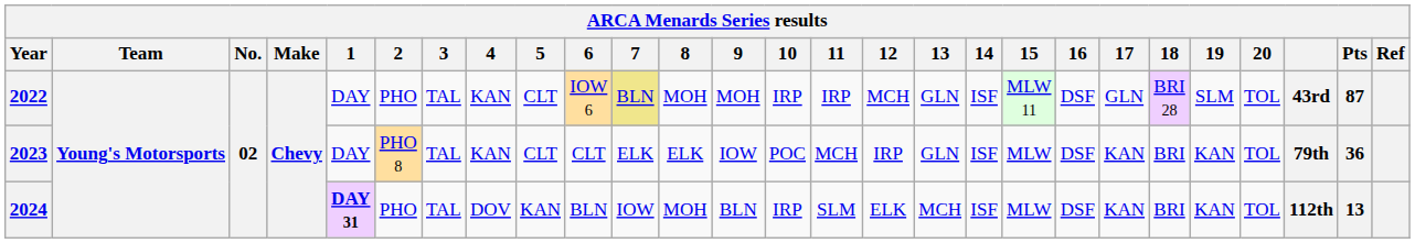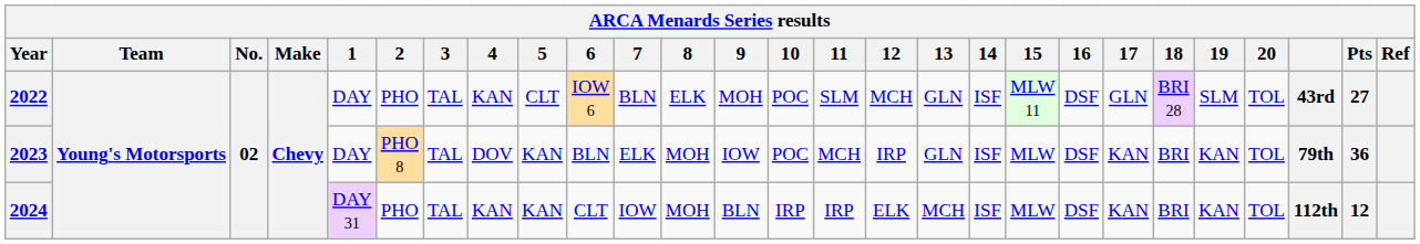 <table class="wikitable" style="text-align:center; font-size:75%">
 <tr>
 <th colspan=27><a href='#'>ARCA Menards Series</a> results</th>
 </tr>
 <tr>
 <th>Year</th>
 <th>Team</th>
 <th>No.</th>
 <th>Make</th>
 <th>1</th>
 <th>2</th>
 <th>3</th>
 <th>4</th>
 <th>5</th>
 <th>6</th>
 <th>7</th>
 <th>8</th>
 <th>9</th>
 <th>10</th>
 <th>11</th>
 <th>12</th>
 <th>13</th>
 <th>14</th>
 <th>15</th>
 <th>16</th>
 <th>17</th>
 <th>18</th>
 <th>19</th>
 <th>20</th>
 <th></th>
 <th>Pts</th>
 <th>Ref</th>
 </tr>
 <tr>
 <th><a href='#'>2022</a></th>
 <th rowspan=3><a href='#'>Young's Motorsports</a></th>
 <th rowspan=3>02</th>
 <th rowspan=3><a href='#'>Chevy</a></th>
 <td><a href='#'>DAY</a></td>
 <td><a href='#'>PHO</a></td>
 <td><a href='#'>TAL</a></td>
 <td><a href='#'>KAN</a></td>
 <td><a href='#'>CLT</a></td>
 <td style="background:#FFDF9F;"><a href='#'>IOW</a><br><small>6</small></td>
-<td style="background: khaki;"><a href='#'>BLN</a></td>
+<td><a href='#'>BLN</a></td>
+<td><a href='#'>ELK</a></td>
 <td><a href='#'>MOH</a></td>
-<td><a href='#'>MOH</a></td>
-<td><a href='#'>IRP</a></td>
-<td><a href='#'>IRP</a></td>
+<td><a href='#'>POC</a></td>
+<td><a href='#'>SLM</a></td>
 <td><a href='#'>MCH</a></td>
 <td><a href='#'>GLN</a></td>
 <td><a href='#'>ISF</a></td>
 <td style="background:#DFFFDF;"><a href='#'>MLW</a><br><small>11</small></td>
 <td><a href='#'>DSF</a></td>
 <td><a href='#'>GLN</a></td>
 <td style="background:#EFCFFF;"><a href='#'>BRI</a><br><small>28</small></td>
 <td><a href='#'>SLM</a></td>
 <td><a href='#'>TOL</a></td>
 <th>43rd</th>
-<th>87</th>
+<th>27</th>
 <th></th>
 </tr>
 <tr>
 <th><a href='#'>2023</a></th>
 <td><a href='#'>DAY</a></td>
 <td style="background:#FFDF9F;"><a href='#'>PHO</a><br><small>8</small></td>
 <td><a href='#'>TAL</a></td>
+<td><a href='#'>DOV</a></td>
 <td><a href='#'>KAN</a></td>
-<td><a href='#'>CLT</a></td>
-<td><a href='#'>CLT</a></td>
+<td><a href='#'>BLN</a></td>
 <td><a href='#'>ELK</a></td>
-<td><a href='#'>ELK</a></td>
+<td><a href='#'>MOH</a></td>
 <td><a href='#'>IOW</a></td>
 <td><a href='#'>POC</a></td>
 <td><a href='#'>MCH</a></td>
 <td><a href='#'>IRP</a></td>
 <td><a href='#'>GLN</a></td>
 <td><a href='#'>ISF</a></td>
 <td><a href='#'>MLW</a></td>
 <td><a href='#'>DSF</a></td>
 <td><a href='#'>KAN</a></td>
 <td><a href='#'>BRI</a></td>
 <td><a href='#'>KAN</a></td>
 <td><a href='#'>TOL</a></td>
 <th>79th</th>
 <th>36</th>
 <th></th>
 </tr>
 <tr>
 <th><a href='#'>2024</a></th>
-<td style="background:#EFCFFF;"><strong><a href='#'>DAY</a><br><small>31</small></strong></td>
+<td style="background:#EFCFFF;"><a href='#'>DAY</a><br><small>31</small></td>
 <td><a href='#'>PHO</a></td>
 <td><a href='#'>TAL</a></td>
-<td><a href='#'>DOV</a></td>
 <td><a href='#'>KAN</a></td>
-<td><a href='#'>BLN</a></td>
+<td><a href='#'>KAN</a></td>
+<td><a href='#'>CLT</a></td>
 <td><a href='#'>IOW</a></td>
 <td><a href='#'>MOH</a></td>
 <td><a href='#'>BLN</a></td>
 <td><a href='#'>IRP</a></td>
-<td><a href='#'>SLM</a></td>
+<td><a href='#'>IRP</a></td>
 <td><a href='#'>ELK</a></td>
 <td><a href='#'>MCH</a></td>
 <td><a href='#'>ISF</a></td>
 <td><a href='#'>MLW</a></td>
 <td><a href='#'>DSF</a></td>
 <td><a href='#'>KAN</a></td>
 <td><a href='#'>BRI</a></td>
 <td><a href='#'>KAN</a></td>
 <td><a href='#'>TOL</a></td>
 <th>112th</th>
-<th>13</th>
+<th>12</th>
 <th></th>
 </tr>
 </table>
